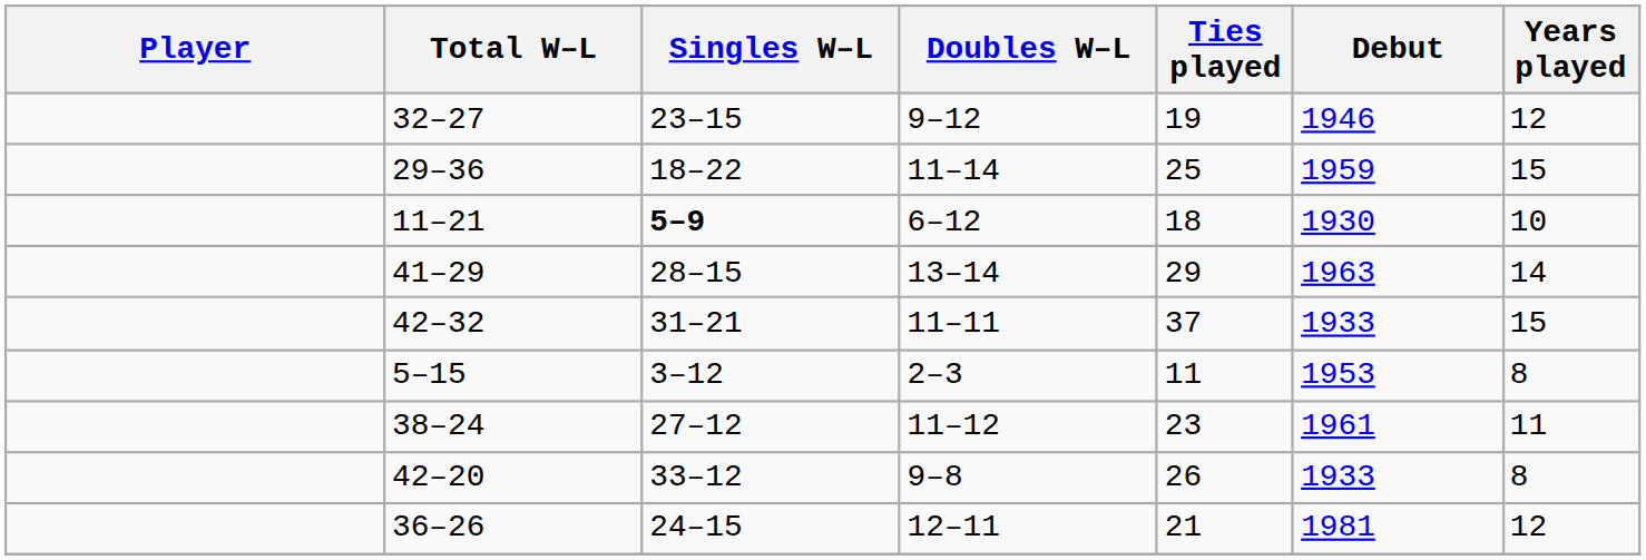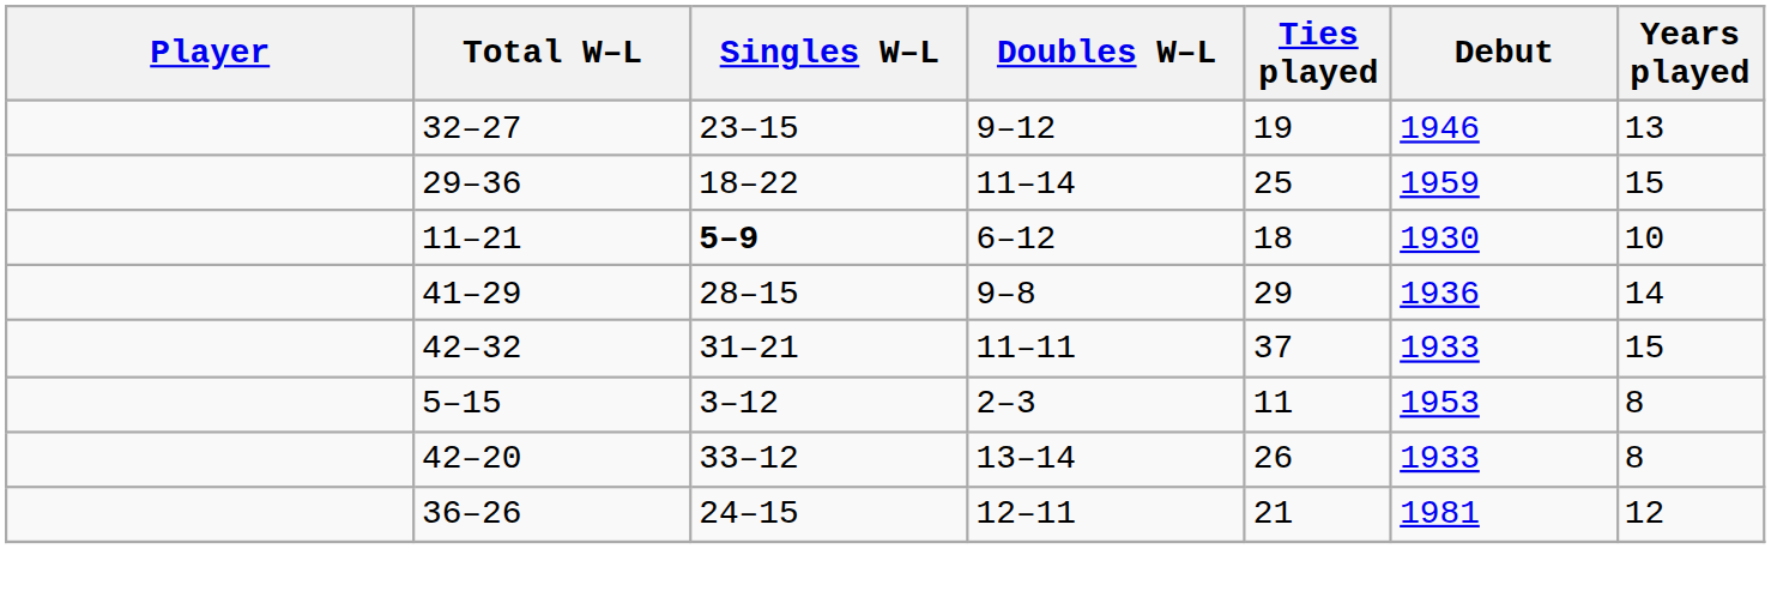 <table class="wikitable sortable" style="font-size:98%;">
 <tr>
 <th width=150><a href='#'>Player</a></th>
 <th width=100>Total W–L</th>
 <th width=100><a href='#'>Singles</a> W–L</th>
 <th width=100><a href='#'>Doubles</a> W–L</th>
 <th width=50><a href='#'>Ties</a> played</th>
 <th width=80>Debut</th>
 <th width=50>Years played</th>
 </tr>
 <tr>
 <td></td>
 <td>32–27</td>
 <td>23–15</td>
 <td>9–12</td>
 <td>19</td>
 <td><a href='#'>1946</a></td>
-<td>12</td>
+<td>13</td>
 </tr>
 <tr>
 <td></td>
 <td>29–36</td>
 <td>18–22</td>
 <td>11–14</td>
 <td>25</td>
 <td><a href='#'>1959</a></td>
 <td>15</td>
 </tr>
 <tr>
 <td></td>
 <td>11–21</td>
 <td><strong>5–9</strong></td>
 <td>6–12</td>
 <td>18</td>
 <td><a href='#'>1930</a></td>
 <td>10</td>
 </tr>
 <tr>
 <td></td>
 <td>41–29</td>
 <td>28–15</td>
-<td>13–14</td>
+<td>9–8</td>
 <td>29</td>
-<td><a href='#'>1963</a></td>
+<td><a href='#'>1936</a></td>
 <td>14</td>
 </tr>
 <tr>
 <td></td>
 <td>42–32</td>
 <td>31–21</td>
 <td>11–11</td>
 <td>37</td>
 <td><a href='#'>1933</a></td>
 <td>15</td>
 </tr>
 <tr>
 <td></td>
 <td>5–15</td>
 <td>3–12</td>
 <td>2–3</td>
 <td>11</td>
 <td><a href='#'>1953</a></td>
 <td>8</td>
 </tr>
 <tr>
 <td></td>
-<td>38–24</td>
-<td>27–12</td>
-<td>11–12</td>
-<td>23</td>
-<td><a href='#'>1961</a></td>
-<td>11</td>
-</tr>
-<tr>
-<td></td>
 <td>42–20</td>
 <td>33–12</td>
-<td>9–8</td>
+<td>13–14</td>
 <td>26</td>
 <td><a href='#'>1933</a></td>
 <td>8</td>
 </tr>
 <tr>
 <td></td>
 <td>36–26</td>
 <td>24–15</td>
 <td>12–11</td>
 <td>21</td>
 <td><a href='#'>1981</a></td>
 <td>12</td>
 </tr>
 <tr>
 </tr>
 </table>
